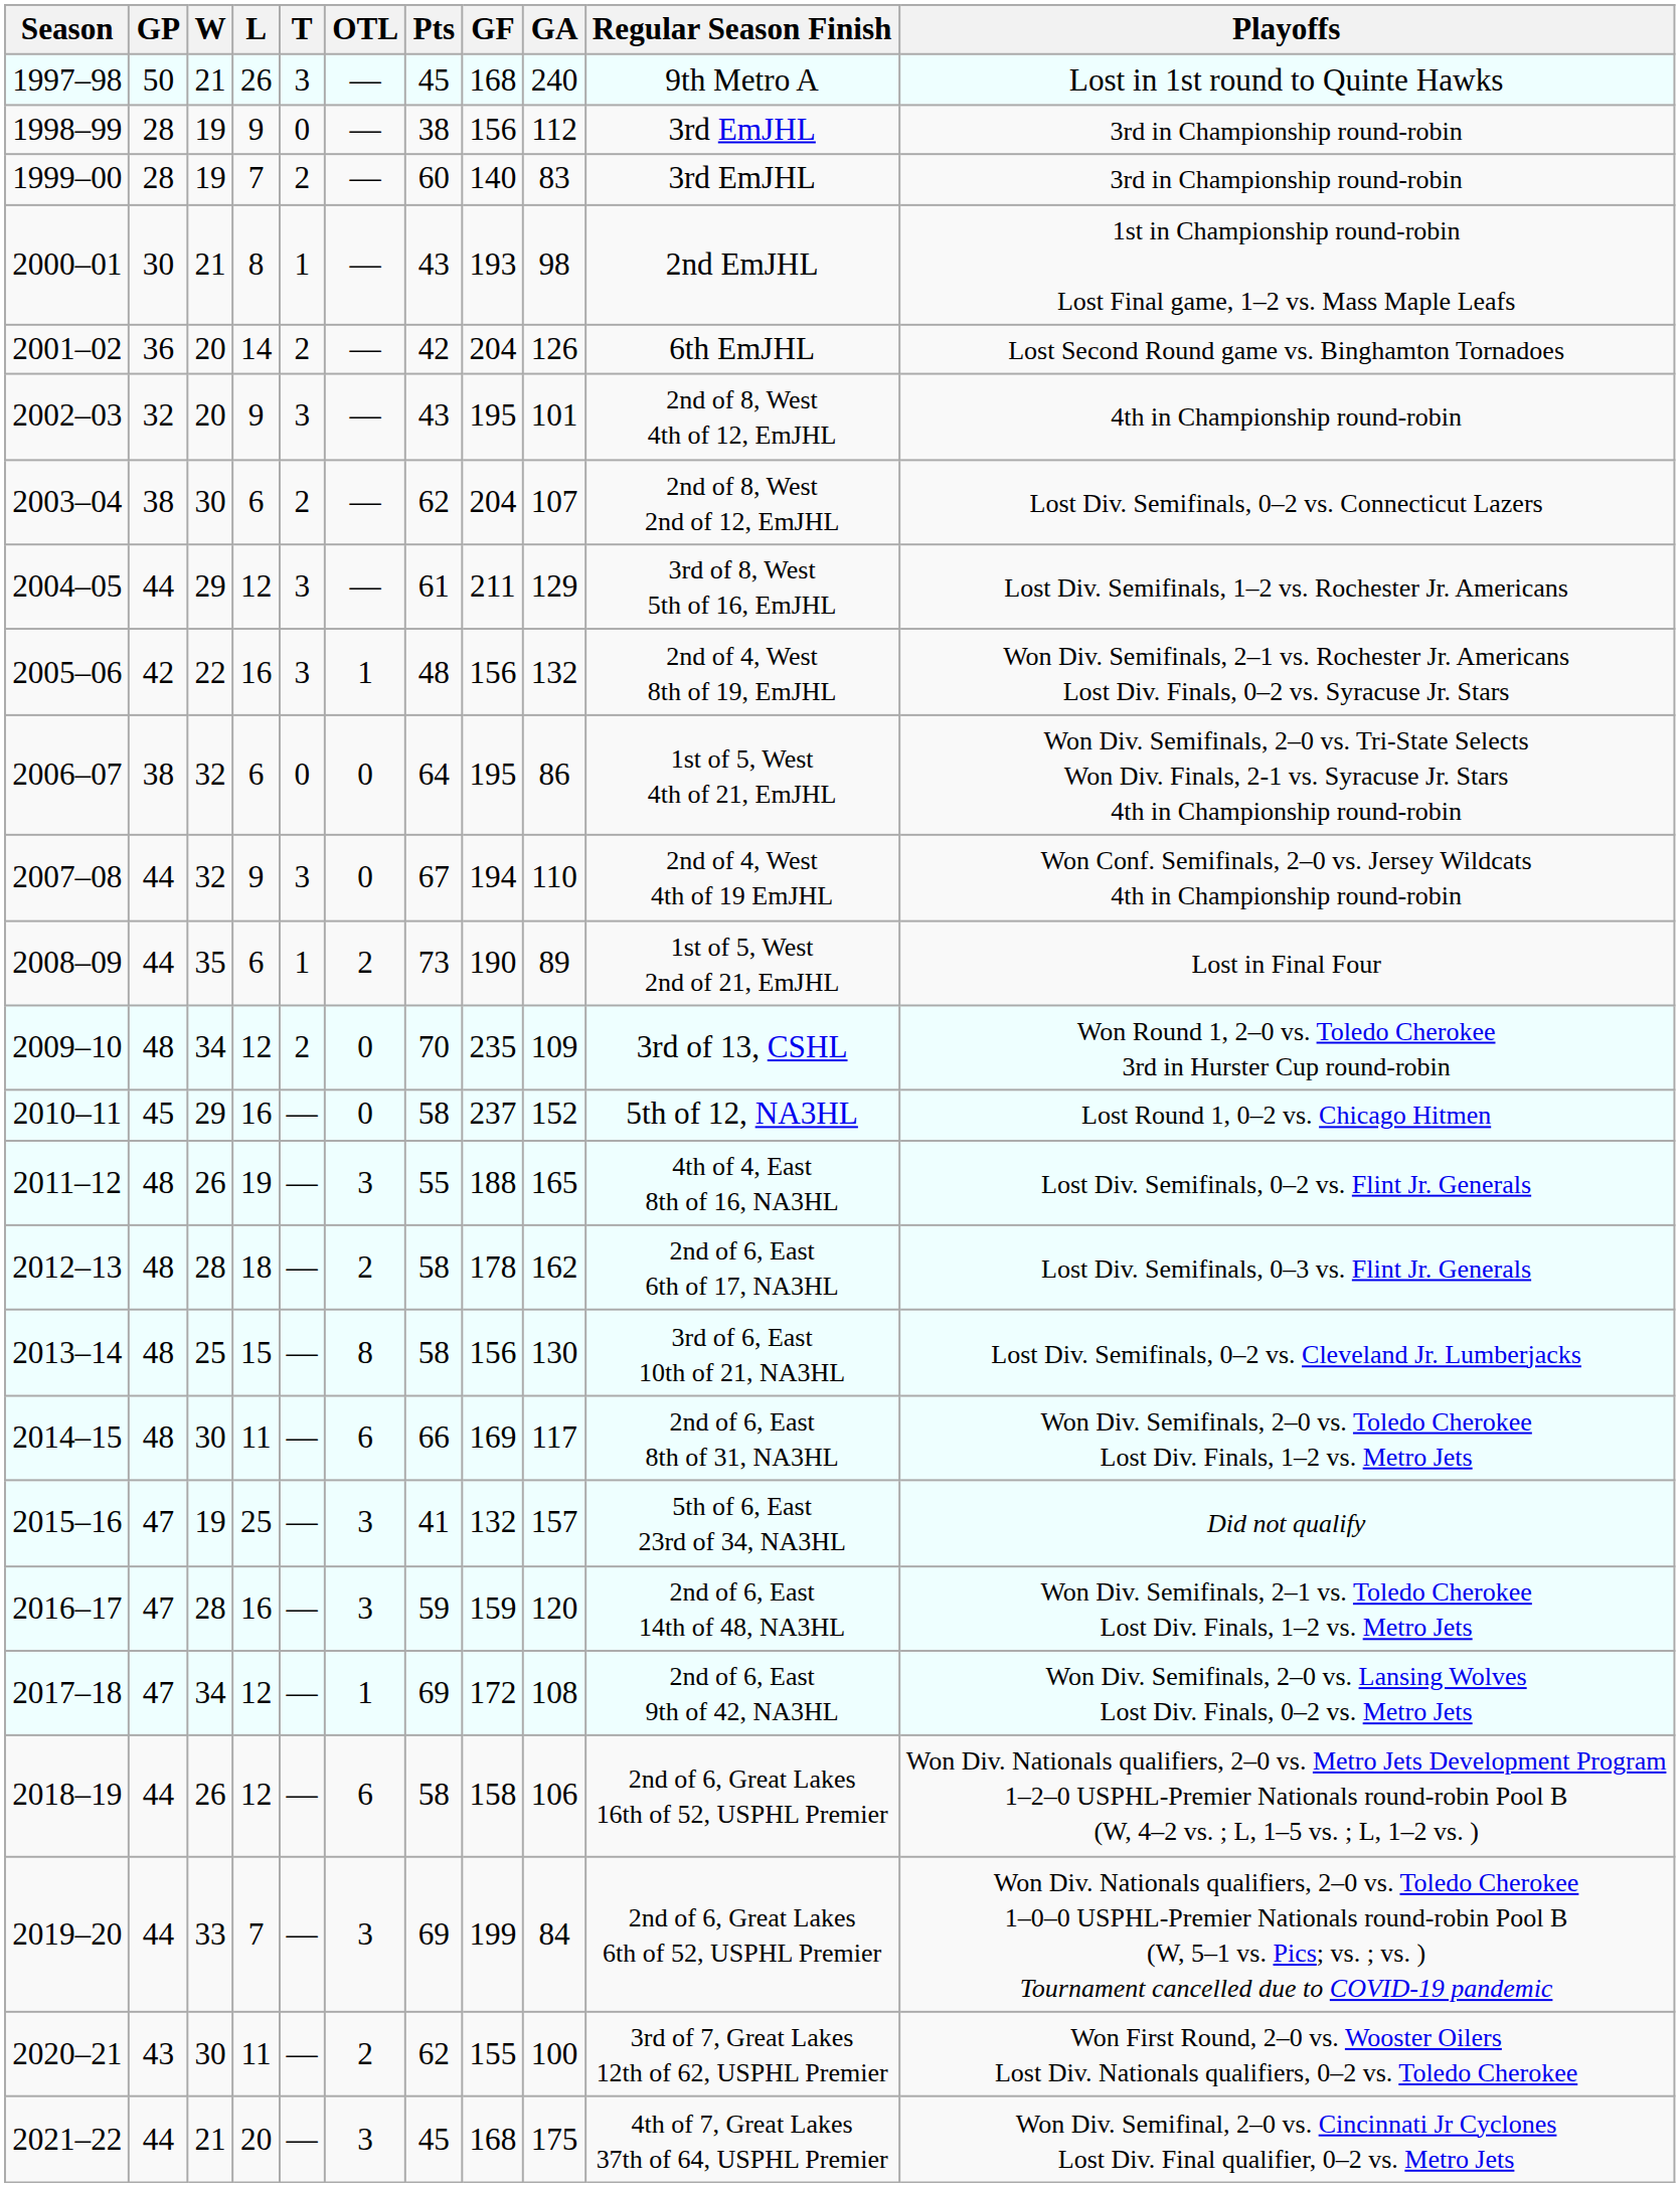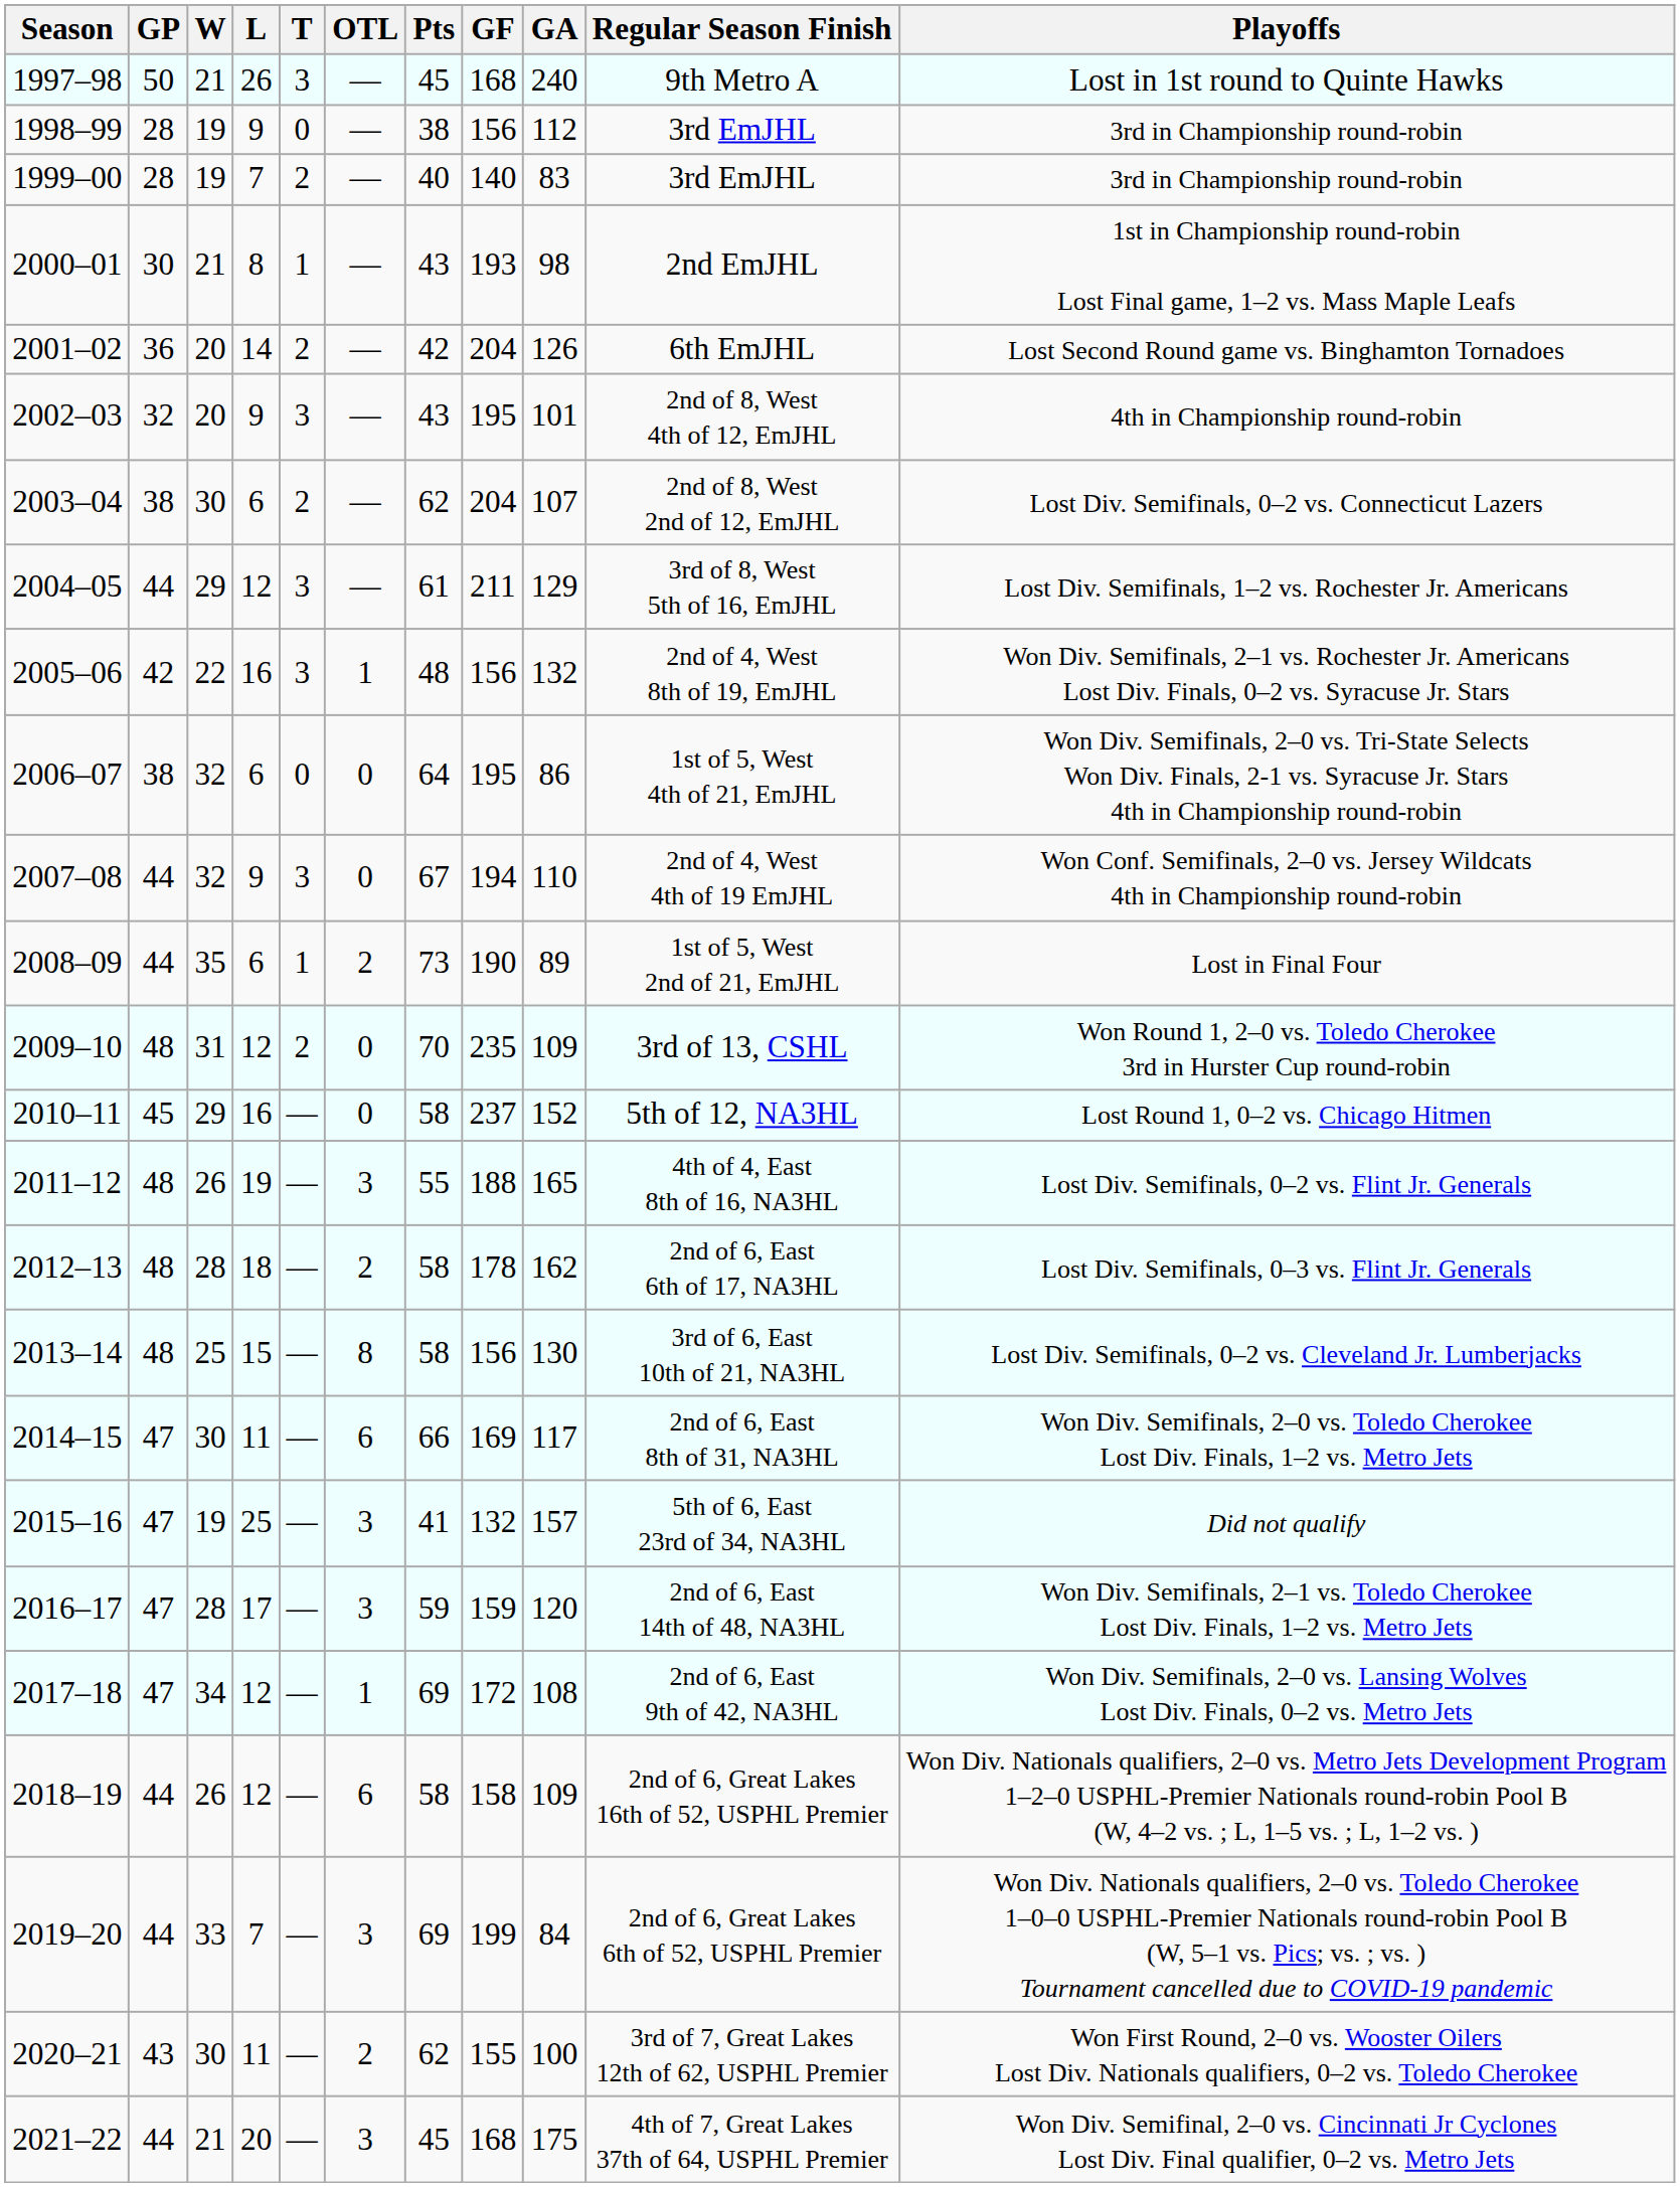 <table class="wikitable" style="text-align:center">
 <tr align="center">
 <th>Season</th>
 <th>GP</th>
 <th>W</th>
 <th>L</th>
 <th>T</th>
 <th>OTL</th>
 <th>Pts</th>
 <th>GF</th>
 <th>GA</th>
 <th>Regular Season Finish</th>
 <th>Playoffs</th>
 </tr>
 <tr bgcolor="#EEFFFF">
 <td>1997–98</td>
 <td>50</td>
 <td>21</td>
 <td>26</td>
 <td>3</td>
 <td>—</td>
 <td>45</td>
 <td>168</td>
 <td>240</td>
 <td>9th Metro A</td>
 <td>Lost in 1st round to Quinte Hawks</td>
 </tr>
 <tr>
 <td>1998–99</td>
 <td>28</td>
 <td>19</td>
 <td>9</td>
 <td>0</td>
 <td>—</td>
 <td>38</td>
 <td>156</td>
 <td>112</td>
 <td>3rd <a href='#'>EmJHL</a></td>
 <td><small>3rd in Championship round-robin<br></small></td>
 </tr>
 <tr>
 <td>1999–00</td>
 <td>28</td>
 <td>19</td>
 <td>7</td>
 <td>2</td>
 <td>—</td>
-<td>60</td>
+<td>40</td>
 <td>140</td>
 <td>83</td>
 <td>3rd EmJHL</td>
 <td><small>3rd in Championship round-robin<br></small></td>
 </tr>
 <tr>
 <td>2000–01</td>
 <td>30</td>
 <td>21</td>
 <td>8</td>
 <td>1</td>
 <td>—</td>
 <td>43</td>
 <td>193</td>
 <td>98</td>
 <td>2nd EmJHL</td>
 <td><small>1st in Championship round-robin<br><br>Lost Final game, 1–2 vs. Mass Maple Leafs</small></td>
 </tr>
 <tr>
 <td>2001–02</td>
 <td>36</td>
 <td>20</td>
 <td>14</td>
 <td>2</td>
 <td>—</td>
 <td>42</td>
 <td>204</td>
 <td>126</td>
 <td>6th EmJHL</td>
 <td><small>Lost Second Round game vs. Binghamton Tornadoes</small></td>
 </tr>
 <tr>
 <td>2002–03</td>
 <td>32</td>
 <td>20</td>
 <td>9</td>
 <td>3</td>
 <td>—</td>
 <td>43</td>
 <td>195</td>
 <td>101</td>
 <td><small>2nd of 8, West<br>4th of 12, EmJHL</small></td>
 <td><small>4th in Championship round-robin<br></small></td>
 </tr>
 <tr>
 <td>2003–04</td>
 <td>38</td>
 <td>30</td>
 <td>6</td>
 <td>2</td>
 <td>—</td>
 <td>62</td>
 <td>204</td>
 <td>107</td>
 <td><small>2nd of 8, West<br>2nd of 12, EmJHL</small></td>
 <td><small>Lost Div. Semifinals, 0–2 vs. Connecticut Lazers</small></td>
 </tr>
 <tr>
 <td>2004–05</td>
 <td>44</td>
 <td>29</td>
 <td>12</td>
 <td>3</td>
 <td>—</td>
 <td>61</td>
 <td>211</td>
 <td>129</td>
 <td><small>3rd of 8, West<br>5th of 16, EmJHL</small></td>
 <td><small>Lost Div. Semifinals, 1–2 vs. Rochester Jr. Americans</small></td>
 </tr>
 <tr>
 <td>2005–06</td>
 <td>42</td>
 <td>22</td>
 <td>16</td>
 <td>3</td>
 <td>1</td>
 <td>48</td>
 <td>156</td>
 <td>132</td>
 <td><small>2nd of 4, West<br>8th of 19, EmJHL</small></td>
 <td><small>Won Div. Semifinals, 2–1 vs. Rochester Jr. Americans<br>Lost Div. Finals, 0–2 vs. Syracuse Jr. Stars</small></td>
 </tr>
 <tr>
 <td>2006–07</td>
 <td>38</td>
 <td>32</td>
 <td>6</td>
 <td>0</td>
 <td>0</td>
 <td>64</td>
 <td>195</td>
 <td>86</td>
 <td><small>1st of 5, West<br>4th of 21, EmJHL</small></td>
 <td><small>Won Div. Semifinals, 2–0 vs. Tri-State Selects<br>Won Div. Finals, 2-1 vs. Syracuse Jr. Stars<br>4th in Championship round-robin<br></small></td>
 </tr>
 <tr>
 <td>2007–08</td>
 <td>44</td>
 <td>32</td>
 <td>9</td>
 <td>3</td>
 <td>0</td>
 <td>67</td>
 <td>194</td>
 <td>110</td>
 <td><small>2nd of 4, West<br>4th of 19 EmJHL</small></td>
 <td><small>Won Conf. Semifinals, 2–0 vs. Jersey Wildcats<br>4th in Championship round-robin<br></small></td>
 </tr>
 <tr>
 <td>2008–09</td>
 <td>44</td>
 <td>35</td>
 <td>6</td>
 <td>1</td>
 <td>2</td>
 <td>73</td>
 <td>190</td>
 <td>89</td>
 <td><small>1st of 5, West<br>2nd of 21, EmJHL</small></td>
 <td><small>Lost in Final Four<br></small></td>
 </tr>
 <tr bgcolor="#EEFFFF">
 <td>2009–10</td>
 <td>48</td>
-<td>34</td>
+<td>31</td>
 <td>12</td>
 <td>2</td>
 <td>0</td>
 <td>70</td>
 <td>235</td>
 <td>109</td>
 <td>3rd of 13, <a href='#'>CSHL</a></td>
 <td><small>Won Round 1, 2–0 vs. <a href='#'>Toledo Cherokee</a><br>3rd in Hurster Cup round-robin<br></small></td>
 </tr>
 <tr bgcolor="#EEFFFF">
 <td>2010–11</td>
 <td>45</td>
 <td>29</td>
 <td>16</td>
 <td>—</td>
 <td>0</td>
 <td>58</td>
 <td>237</td>
 <td>152</td>
 <td>5th of 12, <a href='#'>NA3HL</a></td>
 <td><small>Lost Round 1, 0–2 vs. <a href='#'>Chicago Hitmen</a></small></td>
 </tr>
 <tr bgcolor="#EEFFFF">
 <td>2011–12</td>
 <td>48</td>
 <td>26</td>
 <td>19</td>
 <td>—</td>
 <td>3</td>
 <td>55</td>
 <td>188</td>
 <td>165</td>
 <td><small>4th of 4, East<br>8th of 16, NA3HL</small></td>
 <td><small>Lost Div. Semifinals, 0–2 vs. <a href='#'>Flint Jr. Generals</a></small></td>
 </tr>
 <tr bgcolor="#EEFFFF">
 <td>2012–13</td>
 <td>48</td>
 <td>28</td>
 <td>18</td>
 <td>—</td>
 <td>2</td>
 <td>58</td>
 <td>178</td>
 <td>162</td>
 <td><small>2nd of 6, East<br>6th of 17, NA3HL</small></td>
 <td><small>Lost Div. Semifinals, 0–3 vs. <a href='#'>Flint Jr. Generals</a></small></td>
 </tr>
 <tr bgcolor="#EEFFFF">
 <td>2013–14</td>
 <td>48</td>
 <td>25</td>
 <td>15</td>
 <td>—</td>
 <td>8</td>
 <td>58</td>
 <td>156</td>
 <td>130</td>
 <td><small>3rd of 6, East<br>10th of 21, NA3HL</small></td>
 <td><small>Lost Div. Semifinals, 0–2 vs. <a href='#'>Cleveland Jr. Lumberjacks</a></small></td>
 </tr>
 <tr bgcolor="#EEFFFF">
 <td>2014–15</td>
-<td>48</td>
+<td>47</td>
 <td>30</td>
 <td>11</td>
 <td>—</td>
 <td>6</td>
 <td>66</td>
 <td>169</td>
 <td>117</td>
 <td><small>2nd of 6, East<br>8th of 31, NA3HL</small></td>
 <td><small>Won Div. Semifinals, 2–0 vs. <a href='#'>Toledo Cherokee</a><br>Lost Div. Finals, 1–2 vs. <a href='#'>Metro Jets</a></small></td>
 </tr>
 <tr bgcolor="#EEFFFF">
 <td>2015–16</td>
 <td>47</td>
 <td>19</td>
 <td>25</td>
 <td>—</td>
 <td>3</td>
 <td>41</td>
 <td>132</td>
 <td>157</td>
 <td><small>5th of 6, East<br>23rd of 34, NA3HL</small></td>
 <td><small><em>Did not qualify</em></small></td>
 </tr>
 <tr bgcolor="#EEFFFF">
 <td>2016–17</td>
 <td>47</td>
 <td>28</td>
-<td>16</td>
+<td>17</td>
 <td>—</td>
 <td>3</td>
 <td>59</td>
 <td>159</td>
 <td>120</td>
 <td><small>2nd of 6, East<br>14th of 48, NA3HL</small></td>
 <td><small>Won Div. Semifinals, 2–1 vs. <a href='#'>Toledo Cherokee</a><br>Lost Div. Finals, 1–2 vs. <a href='#'>Metro Jets</a></small></td>
 </tr>
 <tr bgcolor="#EEFFFF">
 <td>2017–18</td>
 <td>47</td>
 <td>34</td>
 <td>12</td>
 <td>—</td>
 <td>1</td>
 <td>69</td>
 <td>172</td>
 <td>108</td>
 <td><small>2nd of 6, East<br>9th of 42, NA3HL</small></td>
 <td><small>Won Div. Semifinals, 2–0 vs. <a href='#'>Lansing Wolves</a><br>Lost Div. Finals, 0–2 vs. <a href='#'>Metro Jets</a></small></td>
 </tr>
 <tr>
 <td>2018–19</td>
 <td>44</td>
 <td>26</td>
 <td>12</td>
 <td>—</td>
 <td>6</td>
 <td>58</td>
 <td>158</td>
-<td>106</td>
+<td>109</td>
 <td><small>2nd of 6, Great Lakes<br>16th of 52, USPHL Premier</small></td>
 <td><small>Won Div. Nationals qualifiers, 2–0 vs. <a href='#'>Metro Jets Development Program</a><br>1–2–0 USPHL-Premier Nationals round-robin Pool B<br>(W, 4–2 vs. ; L, 1–5 vs. ; L, 1–2 vs. )</small></td>
 </tr>
 <tr>
 <td>2019–20</td>
 <td>44</td>
 <td>33</td>
 <td>7</td>
 <td>—</td>
 <td>3</td>
 <td>69</td>
 <td>199</td>
 <td>84</td>
 <td><small>2nd of 6, Great Lakes<br>6th of 52, USPHL Premier</small></td>
 <td><small>Won Div. Nationals qualifiers, 2–0 vs. <a href='#'>Toledo Cherokee</a><br>1–0–0 USPHL-Premier Nationals round-robin Pool B<br>(W, 5–1 vs. <a href='#'>Pics</a>; vs. ; vs. )<br><em>Tournament cancelled due to <a href='#'>COVID-19 pandemic</a></em></small></td>
 </tr>
 <tr>
 <td>2020–21</td>
 <td>43</td>
 <td>30</td>
 <td>11</td>
 <td>—</td>
 <td>2</td>
 <td>62</td>
 <td>155</td>
 <td>100</td>
 <td><small>3rd of 7, Great Lakes<br>12th of 62, USPHL Premier</small></td>
 <td><small>Won First Round, 2–0 vs. <a href='#'>Wooster Oilers</a><br>Lost Div. Nationals qualifiers, 0–2 vs. <a href='#'>Toledo Cherokee</a></small></td>
 </tr>
 <tr>
 <td>2021–22</td>
 <td>44</td>
 <td>21</td>
 <td>20</td>
 <td>—</td>
 <td>3</td>
 <td>45</td>
 <td>168</td>
 <td>175</td>
 <td><small>4th of 7, Great Lakes<br>37th of 64, USPHL Premier</small></td>
 <td><small>Won Div. Semifinal, 2–0 vs. <a href='#'>Cincinnati Jr Cyclones</a><br>Lost Div. Final qualifier, 0–2 vs. <a href='#'>Metro Jets</a></small></td>
 </tr>
 </table>
